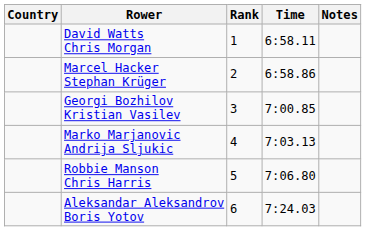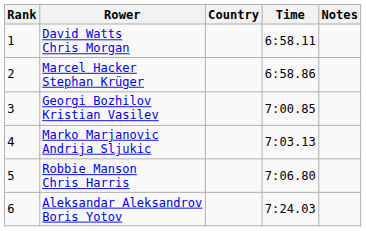 <table class="wikitable">
 <tr>
+<th>Rank</th>
+<th>Rower</th>
 <th>Country</th>
-<th>Rower</th>
-<th>Rank</th>
 <th>Time</th>
 <th>Notes</th>
 </tr>
 <tr>
+<td>1</td>
+<td><a href='#'>David Watts</a><br><a href='#'>Chris Morgan</a></td>
 <td></td>
-<td><a href='#'>David Watts</a><br><a href='#'>Chris Morgan</a></td>
-<td>1</td>
 <td>6:58.11</td>
 <td></td>
 </tr>
 <tr>
+<td>2</td>
+<td><a href='#'>Marcel Hacker</a><br><a href='#'>Stephan Krüger</a></td>
 <td></td>
-<td><a href='#'>Marcel Hacker</a><br><a href='#'>Stephan Krüger</a></td>
-<td>2</td>
 <td>6:58.86</td>
 <td></td>
 </tr>
 <tr>
+<td>3</td>
+<td><a href='#'>Georgi Bozhilov</a><br><a href='#'>Kristian Vasilev</a></td>
 <td></td>
-<td><a href='#'>Georgi Bozhilov</a><br><a href='#'>Kristian Vasilev</a></td>
-<td>3</td>
 <td>7:00.85</td>
 <td></td>
 </tr>
 <tr>
+<td>4</td>
+<td><a href='#'>Marko Marjanovic</a><br><a href='#'>Andrija Sljukic</a></td>
 <td></td>
-<td><a href='#'>Marko Marjanovic</a><br><a href='#'>Andrija Sljukic</a></td>
-<td>4</td>
 <td>7:03.13</td>
 <td></td>
 </tr>
 <tr>
+<td>5</td>
+<td><a href='#'>Robbie Manson</a><br><a href='#'>Chris Harris</a></td>
 <td></td>
-<td><a href='#'>Robbie Manson</a><br><a href='#'>Chris Harris</a></td>
-<td>5</td>
 <td>7:06.80</td>
 <td></td>
 </tr>
 <tr>
+<td>6</td>
+<td><a href='#'>Aleksandar Aleksandrov</a><br><a href='#'>Boris Yotov</a></td>
 <td></td>
-<td><a href='#'>Aleksandar Aleksandrov</a><br><a href='#'>Boris Yotov</a></td>
-<td>6</td>
 <td>7:24.03</td>
 <td></td>
 </tr>
 </table>
